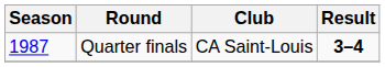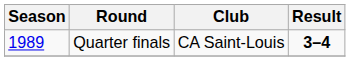 <table class="wikitable">
 <tr>
 <th>Season</th>
 <th>Round</th>
 <th>Club</th>
 <th>Result</th>
 </tr>
 <tr>
-<td><a href='#'>1987</a></td>
+<td><a href='#'>1989</a></td>
 <td>Quarter finals</td>
 <td> CA Saint-Louis</td>
 <td style="text-align:center;"><strong>3–4</strong></td>
 </tr>
 <tr>
 </tr>
 </table>
